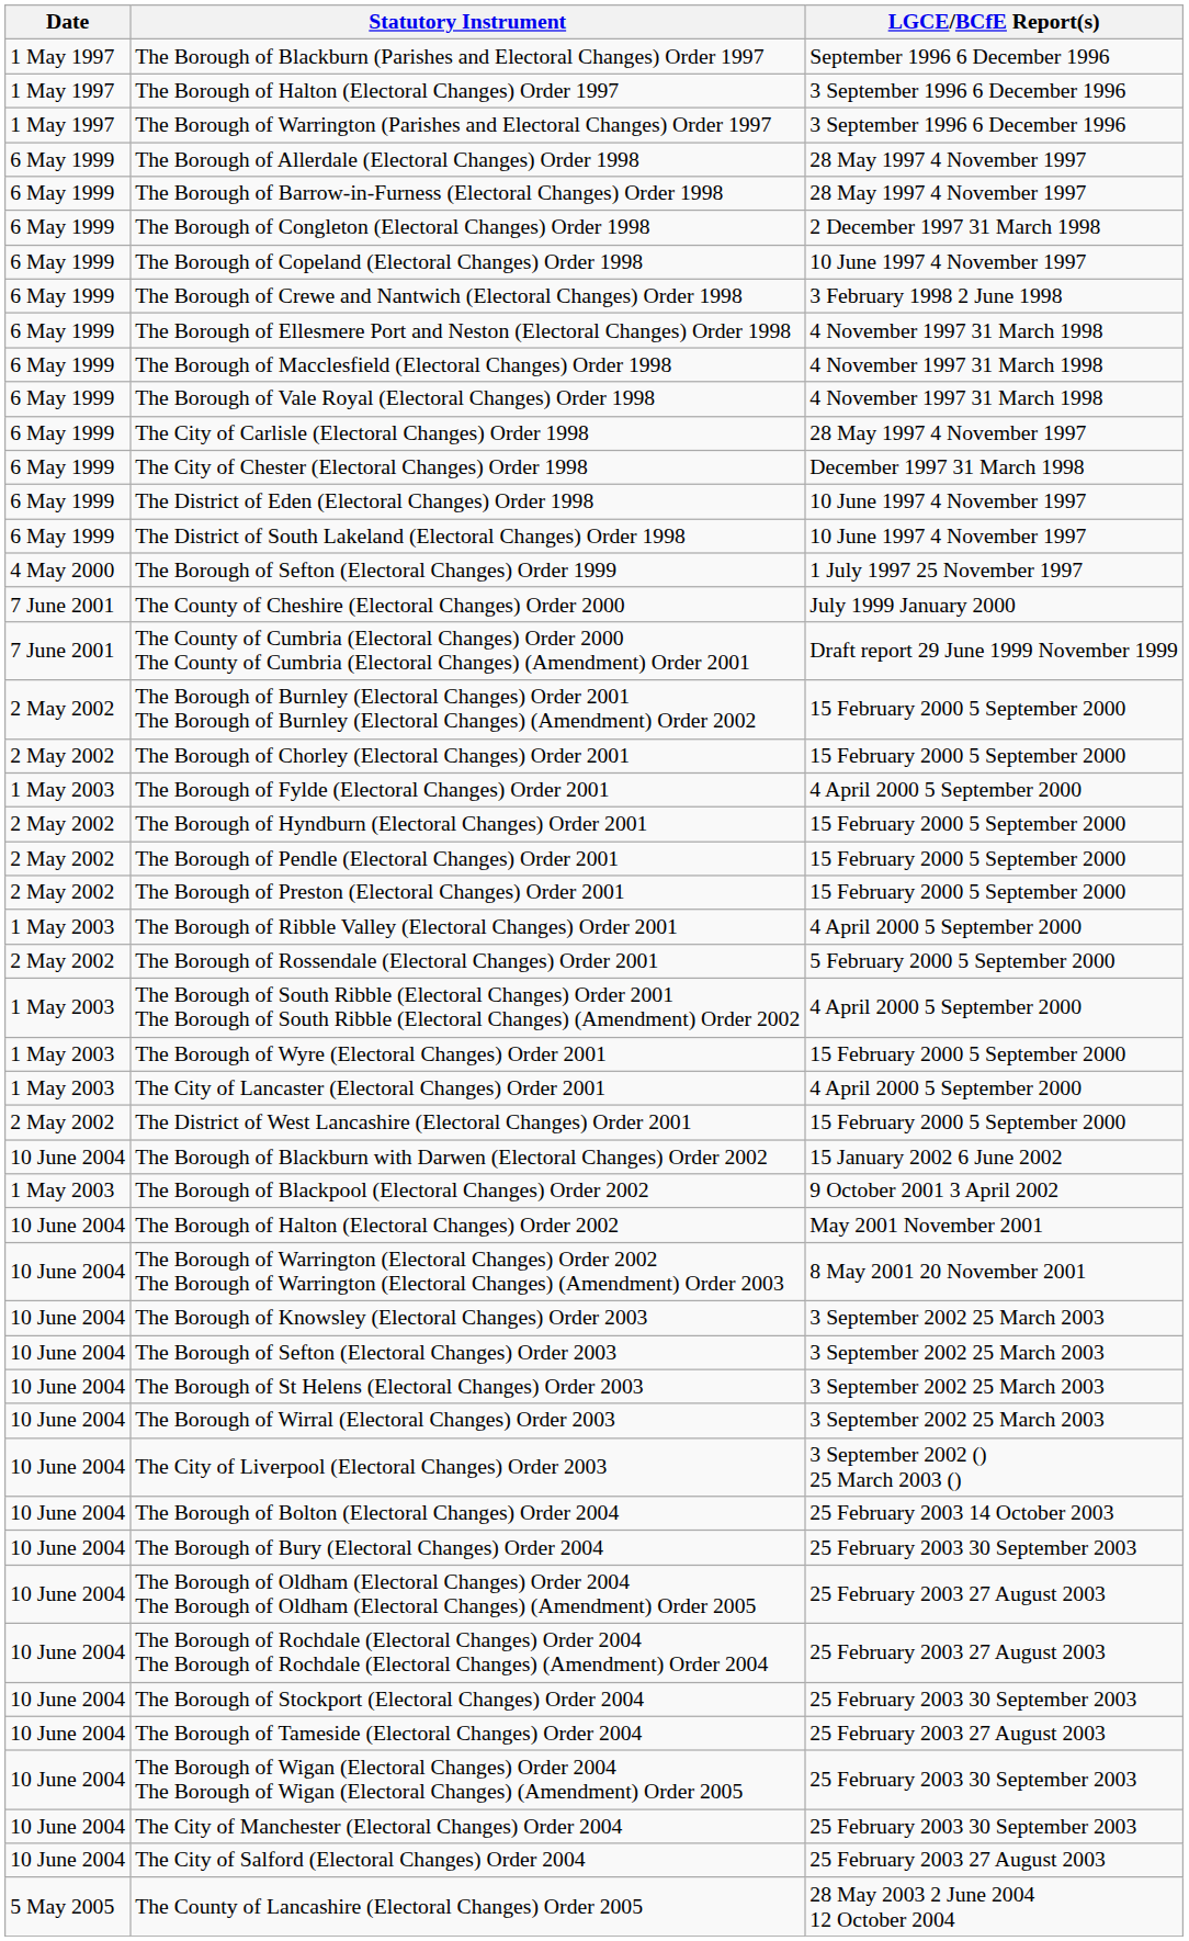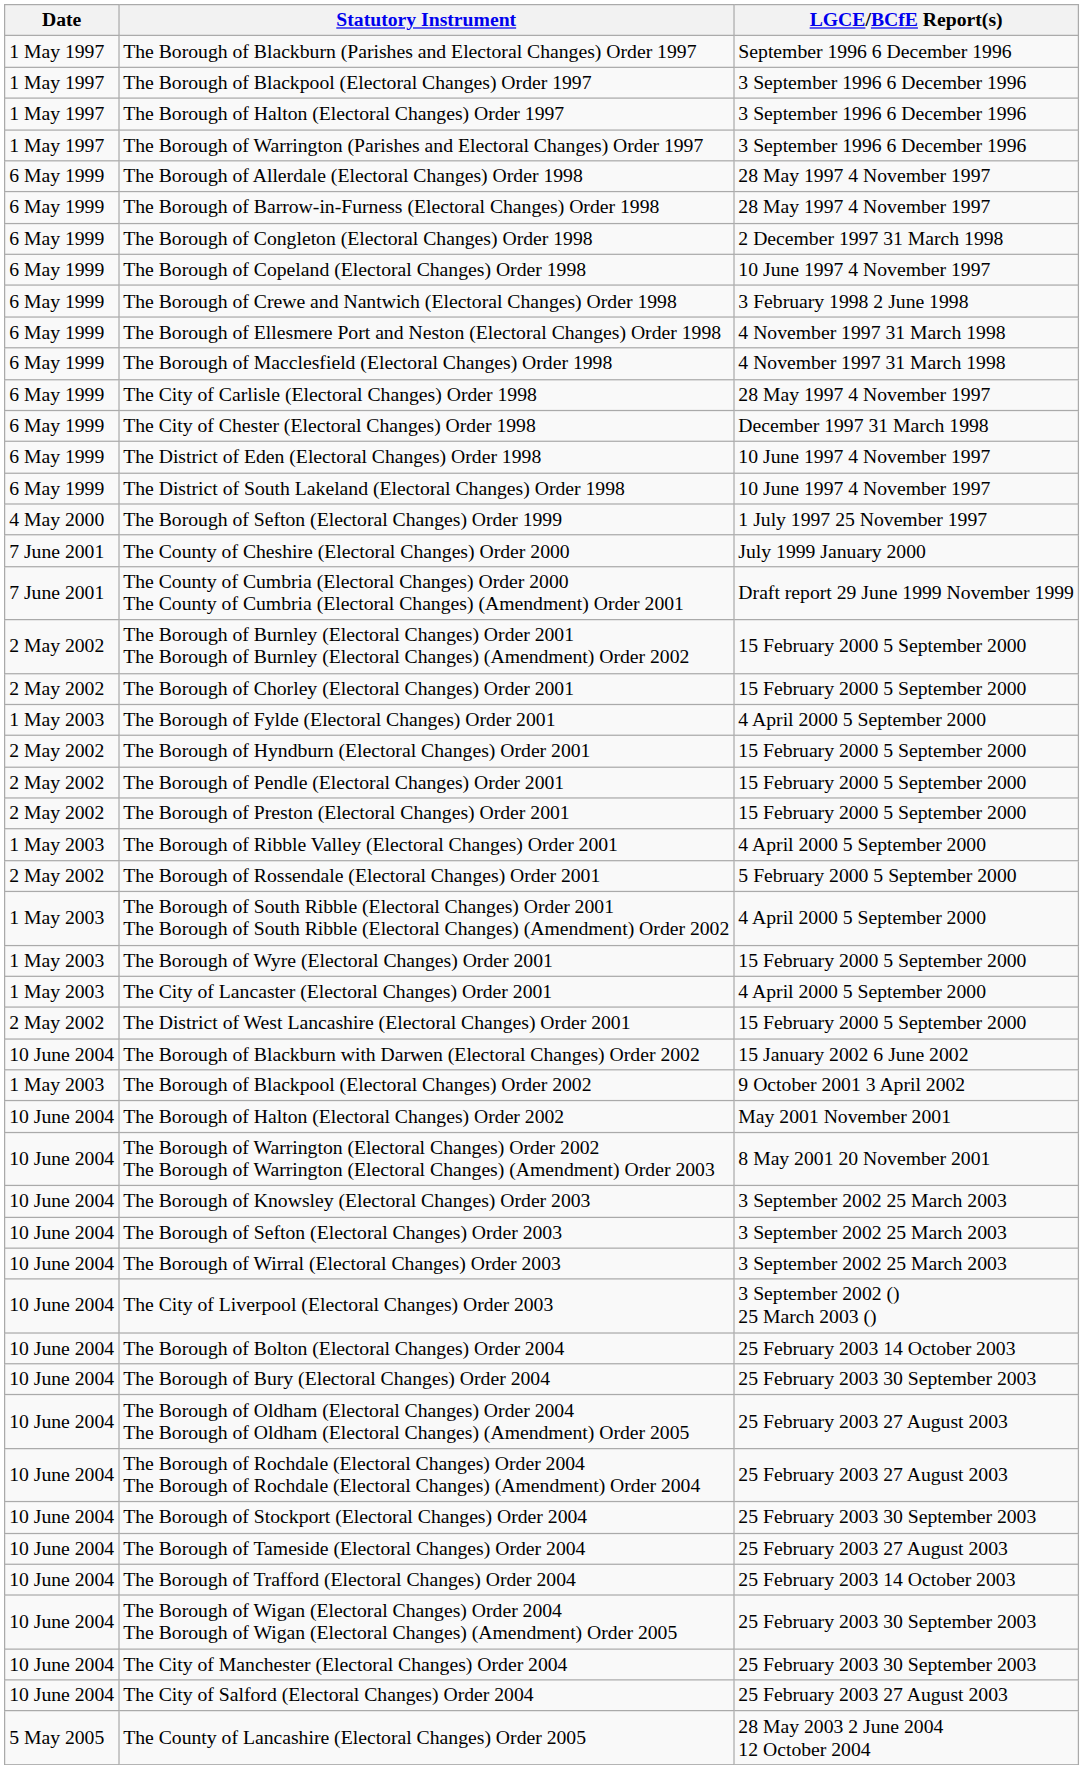 <table class="wikitable sortable">
 <tr>
 <th>Date</th>
 <th><a href='#'>Statutory Instrument</a></th>
 <th><a href='#'>LGCE</a>/<a href='#'>BCfE</a> Report(s)</th>
 </tr>
 <tr>
 <td>1 May 1997</td>
 <td>The Borough of Blackburn (Parishes and Electoral Changes) Order 1997</td>
 <td> September 1996  6 December 1996</td>
+</tr>
+<tr>
+<td>1 May 1997</td>
+<td>The Borough of Blackpool (Electoral Changes) Order 1997</td>
+<td> 3 September 1996  6 December 1996</td>
 </tr>
 <tr>
 <td>1 May 1997</td>
 <td>The Borough of Halton (Electoral Changes) Order 1997</td>
 <td> 3 September 1996  6 December 1996</td>
 </tr>
 <tr>
 <td>1 May 1997</td>
 <td>The Borough of Warrington (Parishes and Electoral Changes) Order 1997</td>
 <td> 3 September 1996  6 December 1996</td>
 </tr>
 <tr>
 <td>6 May 1999</td>
 <td>The Borough of Allerdale (Electoral Changes) Order 1998</td>
 <td> 28 May 1997  4 November 1997</td>
 </tr>
 <tr>
 <td>6 May 1999</td>
 <td>The Borough of Barrow-in-Furness (Electoral Changes) Order 1998</td>
 <td> 28 May 1997  4 November 1997</td>
 </tr>
 <tr>
 <td>6 May 1999</td>
 <td>The Borough of Congleton (Electoral Changes) Order 1998</td>
 <td> 2 December 1997  31 March 1998</td>
 </tr>
 <tr>
 <td>6 May 1999</td>
 <td>The Borough of Copeland (Electoral Changes) Order 1998</td>
 <td> 10 June 1997  4 November 1997</td>
 </tr>
 <tr>
 <td>6 May 1999</td>
 <td>The Borough of Crewe and Nantwich (Electoral Changes) Order 1998</td>
 <td> 3 February 1998  2 June 1998</td>
 </tr>
 <tr>
 <td>6 May 1999</td>
 <td>The Borough of Ellesmere Port and Neston (Electoral Changes) Order 1998</td>
 <td> 4 November 1997  31 March 1998</td>
 </tr>
 <tr>
 <td>6 May 1999</td>
 <td>The Borough of Macclesfield (Electoral Changes) Order 1998</td>
-<td> 4 November 1997  31 March 1998</td>
-</tr>
-<tr>
-<td>6 May 1999</td>
-<td>The Borough of Vale Royal (Electoral Changes) Order 1998</td>
 <td> 4 November 1997  31 March 1998</td>
 </tr>
 <tr>
 <td>6 May 1999</td>
 <td>The City of Carlisle (Electoral Changes) Order 1998</td>
 <td> 28 May 1997  4 November 1997</td>
 </tr>
 <tr>
 <td>6 May 1999</td>
 <td>The City of Chester (Electoral Changes) Order 1998</td>
 <td> December 1997  31 March 1998</td>
 </tr>
 <tr>
 <td>6 May 1999</td>
 <td>The District of Eden (Electoral Changes) Order 1998</td>
 <td> 10 June 1997  4 November 1997</td>
 </tr>
 <tr>
 <td>6 May 1999</td>
 <td>The District of South Lakeland (Electoral Changes) Order 1998</td>
 <td> 10 June 1997  4 November 1997</td>
 </tr>
 <tr>
 <td>4 May 2000</td>
 <td>The Borough of Sefton (Electoral Changes) Order 1999</td>
 <td> 1 July 1997  25 November 1997</td>
 </tr>
 <tr>
 <td>7 June 2001</td>
 <td>The County of Cheshire (Electoral Changes) Order 2000</td>
 <td> July 1999  January 2000</td>
 </tr>
 <tr>
 <td>7 June 2001</td>
 <td>The County of Cumbria (Electoral Changes) Order 2000<br>The County of Cumbria (Electoral Changes) (Amendment) Order 2001</td>
 <td>Draft report 29 June 1999  November 1999</td>
 </tr>
 <tr>
 <td>2 May 2002</td>
 <td>The Borough of Burnley (Electoral Changes) Order 2001<br>The Borough of Burnley (Electoral Changes) (Amendment) Order 2002</td>
 <td> 15 February 2000  5 September 2000</td>
 </tr>
 <tr>
 <td>2 May 2002</td>
 <td>The Borough of Chorley (Electoral Changes) Order 2001</td>
 <td> 15 February 2000  5 September 2000</td>
 </tr>
 <tr>
 <td>1 May 2003</td>
 <td>The Borough of Fylde (Electoral Changes) Order 2001</td>
 <td> 4 April 2000  5 September 2000</td>
 </tr>
 <tr>
 <td>2 May 2002</td>
 <td>The Borough of Hyndburn (Electoral Changes) Order 2001</td>
 <td> 15 February 2000  5 September 2000</td>
 </tr>
 <tr>
 <td>2 May 2002</td>
 <td>The Borough of Pendle (Electoral Changes) Order 2001</td>
 <td> 15 February 2000  5 September 2000</td>
 </tr>
 <tr>
 <td>2 May 2002</td>
 <td>The Borough of Preston (Electoral Changes) Order 2001</td>
 <td> 15 February 2000  5 September 2000</td>
 </tr>
 <tr>
 <td>1 May 2003</td>
 <td>The Borough of Ribble Valley (Electoral Changes) Order 2001</td>
 <td> 4 April 2000  5 September 2000</td>
 </tr>
 <tr>
 <td>2 May 2002</td>
 <td>The Borough of Rossendale (Electoral Changes) Order 2001</td>
 <td> 5 February 2000  5 September 2000</td>
 </tr>
 <tr>
 <td>1 May 2003</td>
 <td>The Borough of South Ribble (Electoral Changes) Order 2001<br>The Borough of South Ribble (Electoral Changes) (Amendment) Order 2002</td>
 <td> 4 April 2000  5 September 2000</td>
 </tr>
 <tr>
 <td>1 May 2003</td>
 <td>The Borough of Wyre (Electoral Changes) Order 2001</td>
 <td> 15 February 2000  5 September 2000</td>
 </tr>
 <tr>
 <td>1 May 2003</td>
 <td>The City of Lancaster (Electoral Changes) Order 2001</td>
 <td> 4 April 2000  5 September 2000</td>
 </tr>
 <tr>
 <td>2 May 2002</td>
 <td>The District of West Lancashire (Electoral Changes) Order 2001</td>
 <td> 15 February 2000  5 September 2000</td>
 </tr>
 <tr>
 <td>10 June 2004</td>
 <td>The Borough of Blackburn with Darwen (Electoral Changes) Order 2002</td>
 <td> 15 January 2002  6 June 2002</td>
 </tr>
 <tr>
 <td>1 May 2003</td>
 <td>The Borough of Blackpool (Electoral Changes) Order 2002</td>
 <td> 9 October 2001  3 April 2002</td>
 </tr>
 <tr>
 <td>10 June 2004</td>
 <td>The Borough of Halton (Electoral Changes) Order 2002</td>
 <td> May 2001  November 2001</td>
 </tr>
 <tr>
 <td>10 June 2004</td>
 <td>The Borough of Warrington (Electoral Changes) Order 2002<br>The Borough of Warrington (Electoral Changes) (Amendment) Order 2003</td>
 <td> 8 May 2001  20 November 2001</td>
 </tr>
 <tr>
 <td>10 June 2004</td>
 <td>The Borough of Knowsley (Electoral Changes) Order 2003</td>
 <td> 3 September 2002  25 March 2003</td>
 </tr>
 <tr>
 <td>10 June 2004</td>
 <td>The Borough of Sefton (Electoral Changes) Order 2003</td>
 <td> 3 September 2002  25 March 2003</td>
 </tr>
 <tr>
 <td>10 June 2004</td>
-<td>The Borough of St Helens (Electoral Changes) Order 2003</td>
-<td> 3 September 2002  25 March 2003</td>
-</tr>
-<tr>
-<td>10 June 2004</td>
 <td>The Borough of Wirral (Electoral Changes) Order 2003</td>
 <td> 3 September 2002  25 March 2003</td>
 </tr>
 <tr>
 <td>10 June 2004</td>
 <td>The City of Liverpool (Electoral Changes) Order 2003</td>
 <td> 3 September 2002 ()<br>  25 March 2003 ()</td>
 </tr>
 <tr>
 <td>10 June 2004</td>
 <td>The Borough of Bolton (Electoral Changes) Order 2004</td>
 <td> 25 February 2003  14 October 2003</td>
 </tr>
 <tr>
 <td>10 June 2004</td>
 <td>The Borough of Bury (Electoral Changes) Order 2004</td>
 <td> 25 February 2003  30 September 2003</td>
 </tr>
 <tr>
 <td>10 June 2004</td>
 <td>The Borough of Oldham (Electoral Changes) Order 2004<br>The Borough of Oldham (Electoral Changes) (Amendment) Order 2005</td>
 <td> 25 February 2003  27 August 2003</td>
 </tr>
 <tr>
 <td>10 June 2004</td>
 <td>The Borough of Rochdale (Electoral Changes) Order 2004<br>The Borough of Rochdale (Electoral Changes) (Amendment) Order 2004</td>
 <td> 25 February 2003  27 August 2003</td>
 </tr>
 <tr>
 <td>10 June 2004</td>
 <td>The Borough of Stockport (Electoral Changes) Order 2004</td>
 <td> 25 February 2003  30 September 2003</td>
 </tr>
 <tr>
 <td>10 June 2004</td>
 <td>The Borough of Tameside (Electoral Changes) Order 2004</td>
 <td> 25 February 2003  27 August 2003</td>
 </tr>
 <tr>
 <td>10 June 2004</td>
+<td>The Borough of Trafford (Electoral Changes) Order 2004</td>
+<td> 25 February 2003  14 October 2003</td>
+</tr>
+<tr>
+<td>10 June 2004</td>
 <td>The Borough of Wigan (Electoral Changes) Order 2004<br>The Borough of Wigan (Electoral Changes) (Amendment) Order 2005</td>
 <td> 25 February 2003  30 September 2003</td>
 </tr>
 <tr>
 <td>10 June 2004</td>
 <td>The City of Manchester (Electoral Changes) Order 2004</td>
 <td> 25 February 2003  30 September 2003</td>
 </tr>
 <tr>
 <td>10 June 2004</td>
 <td>The City of Salford (Electoral Changes) Order 2004</td>
 <td> 25 February 2003  27 August 2003</td>
 </tr>
 <tr>
 <td>5 May 2005</td>
 <td>The County of Lancashire (Electoral Changes) Order 2005</td>
 <td> 28 May 2003  2 June 2004<br> 12 October 2004</td>
 </tr>
 </table>
